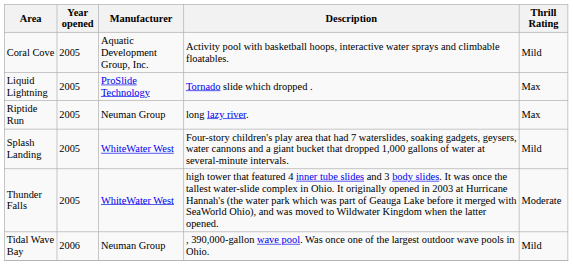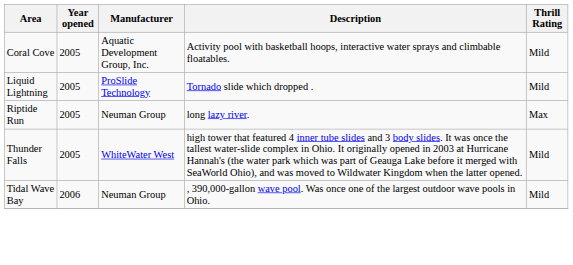 <table class="wikitable sortable">
 <tr>
 <th>Area</th>
 <th>Year opened</th>
 <th>Manufacturer</th>
 <th>Description</th>
 <th>Thrill Rating</th>
 </tr>
 <tr>
 <td>Coral Cove</td>
 <td>2005</td>
 <td>Aquatic Development Group, Inc.</td>
 <td>Activity pool with basketball hoops, interactive water sprays and climbable floatables.</td>
 <td>Mild</td>
 </tr>
 <tr>
 <td>Liquid Lightning</td>
 <td>2005</td>
 <td><a href='#'>ProSlide Technology</a></td>
 <td><a href='#'>Tornado</a> slide which dropped .</td>
-<td>Max</td>
+<td>Mild</td>
 </tr>
 <tr>
 <td>Riptide Run</td>
 <td>2005</td>
 <td>Neuman Group</td>
 <td> long <a href='#'>lazy river</a>.</td>
 <td>Max</td>
 </tr>
 <tr>
-<td>Splash Landing</td>
-<td>2005</td>
-<td><a href='#'>WhiteWater West</a></td>
-<td>Four-story children's play area that had 7 waterslides, soaking gadgets, geysers, water cannons and a giant bucket that dropped 1,000 gallons of water at several-minute intervals.</td>
-<td>Mild</td>
-</tr>
-<tr>
 <td>Thunder Falls</td>
 <td>2005</td>
 <td><a href='#'>WhiteWater West</a></td>
 <td> high tower that featured 4 <a href='#'>inner tube slides</a> and 3 <a href='#'>body slides</a>. It was once the tallest water-slide complex in Ohio. It originally opened in 2003 at Hurricane Hannah's (the water park which was part of Geauga Lake before it merged with SeaWorld Ohio), and was moved to Wildwater Kingdom when the latter opened.</td>
-<td>Moderate</td>
+<td>Mild</td>
 </tr>
 <tr>
 <td>Tidal Wave Bay</td>
 <td>2006</td>
 <td>Neuman Group</td>
 <td>, 390,000-gallon <a href='#'>wave pool</a>. Was once one of the largest outdoor wave pools in Ohio.</td>
 <td>Mild</td>
 </tr>
 <tr>
 </tr>
 </table>
